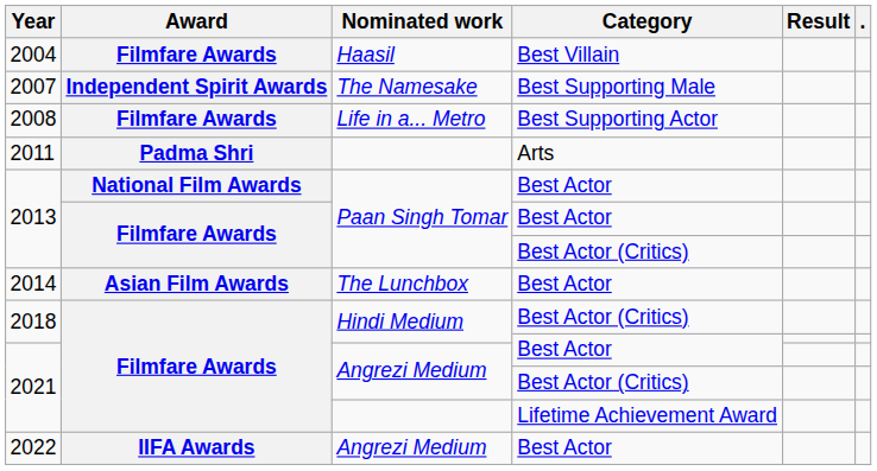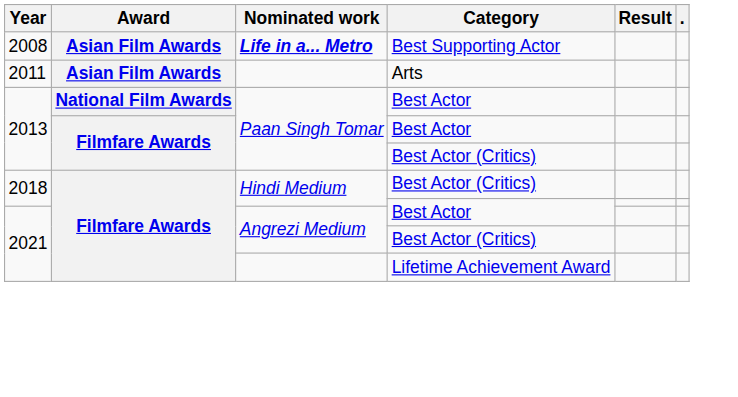 <table class="wikitable sortable plainrowheaders">
 <tr>
 <th scope="col">Year</th>
 <th scope="col">Award</th>
 <th scope="col">Nominated work</th>
 <th scope="col">Category</th>
 <th scope="col">Result</th>
 <th scope="col" class="unsortable">.</th>
 </tr>
 <tr>
-<td>2004</td>
-<th scope="row"><a href='#'>Filmfare Awards</a></th>
-<td><em><a href='#'>Haasil</a></em></td>
-<td><a href='#'>Best Villain</a></td>
-<td></td>
-<td style="text-align:center;"></td>
-</tr>
-<tr>
-<td>2007</td>
-<th scope="row"><a href='#'>Independent Spirit Awards</a></th>
-<td><em><a href='#'>The Namesake</a></em></td>
-<td><a href='#'>Best Supporting Male</a></td>
-<td></td>
-<td style="text-align:center;"></td>
-</tr>
-<tr>
 <td>2008</td>
-<th scope="row"><a href='#'>Filmfare Awards</a></th>
-<td><em><a href='#'>Life in a... Metro</a></em></td>
+<th scope="row"><a href='#'>Asian Film Awards</a></th>
+<td><strong><em><a href='#'>Life in a... Metro</a></em></strong></td>
 <td><a href='#'>Best Supporting Actor</a></td>
 <td></td>
 <td style="text-align:center;"></td>
 </tr>
 <tr>
 <td>2011</td>
-<th scope="row"><a href='#'>Padma Shri</a></th>
+<th scope="row"><a href='#'>Asian Film Awards</a></th>
 <td></td>
 <td>Arts</td>
 <td></td>
 <td style="text-align:center;"></td>
 </tr>
 <tr>
 <td rowspan="3">2013</td>
 <th scope="row"><a href='#'>National Film Awards</a></th>
 <td rowspan="3"><em><a href='#'>Paan Singh Tomar</a></em></td>
 <td><a href='#'>Best Actor</a></td>
 <td></td>
 <td style="text-align:center;"></td>
 </tr>
 <tr>
 <th scope="row" rowspan="2"><a href='#'>Filmfare Awards</a></th>
 <td><a href='#'>Best Actor</a></td>
 <td></td>
 <td style="text-align:center;"></td>
 </tr>
 <tr>
 <td><a href='#'>Best Actor (Critics)</a></td>
-<td></td>
-<td style="text-align:center;"></td>
-</tr>
-<tr>
-<td>2014</td>
-<th scope="row"><a href='#'>Asian Film Awards</a></th>
-<td><em><a href='#'>The Lunchbox</a></em></td>
-<td><a href='#'>Best Actor</a></td>
 <td></td>
 <td style="text-align:center;"></td>
 </tr>
 <tr>
 <td rowspan="2">2018</td>
 <th rowspan="5" scope="row"><a href='#'>Filmfare Awards</a></th>
 <td rowspan="2"><em><a href='#'>Hindi Medium</a></em></td>
 <td><a href='#'>Best Actor (Critics)</a></td>
 <td></td>
 <td style="text-align:center;"></td>
 </tr>
 <tr>
 <td rowspan="2"><a href='#'>Best Actor</a></td>
 <td></td>
 <td style="text-align:center;"></td>
 </tr>
 <tr>
 <td rowspan="3">2021</td>
 <td rowspan="2"><em><a href='#'>Angrezi Medium</a></em></td>
 <td></td>
 <td style="text-align:center;"></td>
 </tr>
 <tr>
 <td><a href='#'>Best Actor (Critics)</a></td>
 <td></td>
 <td style="text-align:center;"></td>
 </tr>
 <tr>
 <td></td>
 <td><a href='#'>Lifetime Achievement Award</a></td>
 <td></td>
 <td style="text-align:center;"></td>
 </tr>
-<tr>
-<td>2022</td>
-<th scope="row"><a href='#'>IIFA Awards</a></th>
-<td><em><a href='#'>Angrezi Medium</a></em></td>
-<td><a href='#'>Best Actor</a></td>
-<td></td>
-<td style="text-align:center;"></td>
-</tr>
 </table>
